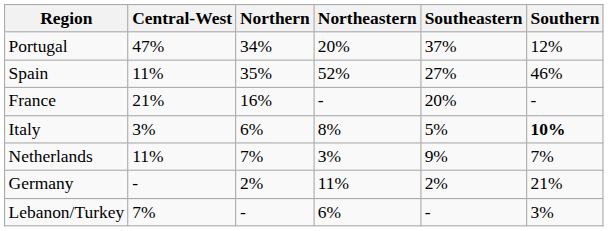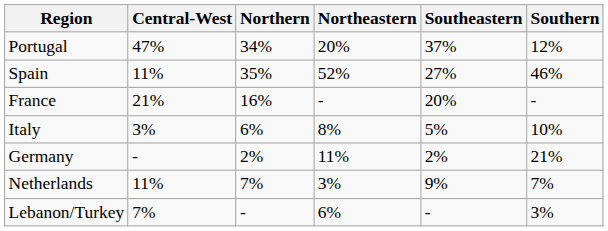 <table class="wikitable">
 <tr>
 <th>Region</th>
 <th>Central-West</th>
 <th>Northern</th>
 <th>Northeastern</th>
 <th>Southeastern</th>
 <th>Southern</th>
 </tr>
 <tr>
 <td>Portugal</td>
 <td>47%</td>
 <td>34%</td>
 <td>20%</td>
 <td>37%</td>
 <td>12%</td>
 </tr>
 <tr>
 <td>Spain</td>
 <td>11%</td>
 <td>35%</td>
 <td>52%</td>
 <td>27%</td>
 <td>46%</td>
 </tr>
 <tr>
 <td>France</td>
 <td>21%</td>
 <td>16%</td>
 <td>-</td>
 <td>20%</td>
 <td>-</td>
 </tr>
 <tr>
 <td>Italy</td>
 <td>3%</td>
 <td>6%</td>
 <td>8%</td>
 <td>5%</td>
-<td><strong>10%</strong></td>
+<td>10%</td>
+</tr>
+<tr>
+<td>Germany</td>
+<td>-</td>
+<td>2%</td>
+<td>11%</td>
+<td>2%</td>
+<td>21%</td>
 </tr>
 <tr>
 <td>Netherlands</td>
 <td>11%</td>
 <td>7%</td>
 <td>3%</td>
 <td>9%</td>
 <td>7%</td>
 </tr>
 <tr>
-<td>Germany</td>
-<td>-</td>
-<td>2%</td>
-<td>11%</td>
-<td>2%</td>
-<td>21%</td>
-</tr>
-<tr>
 <td>Lebanon/Turkey</td>
 <td>7%</td>
 <td>-</td>
 <td>6%</td>
 <td>-</td>
 <td>3%</td>
 </tr>
 </table>
